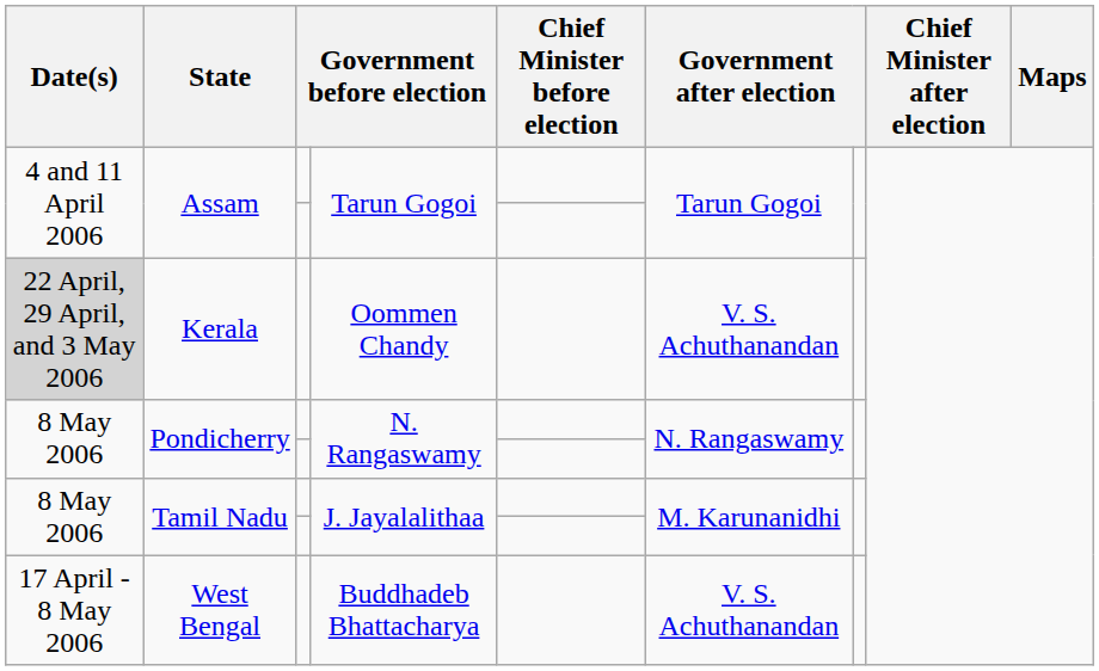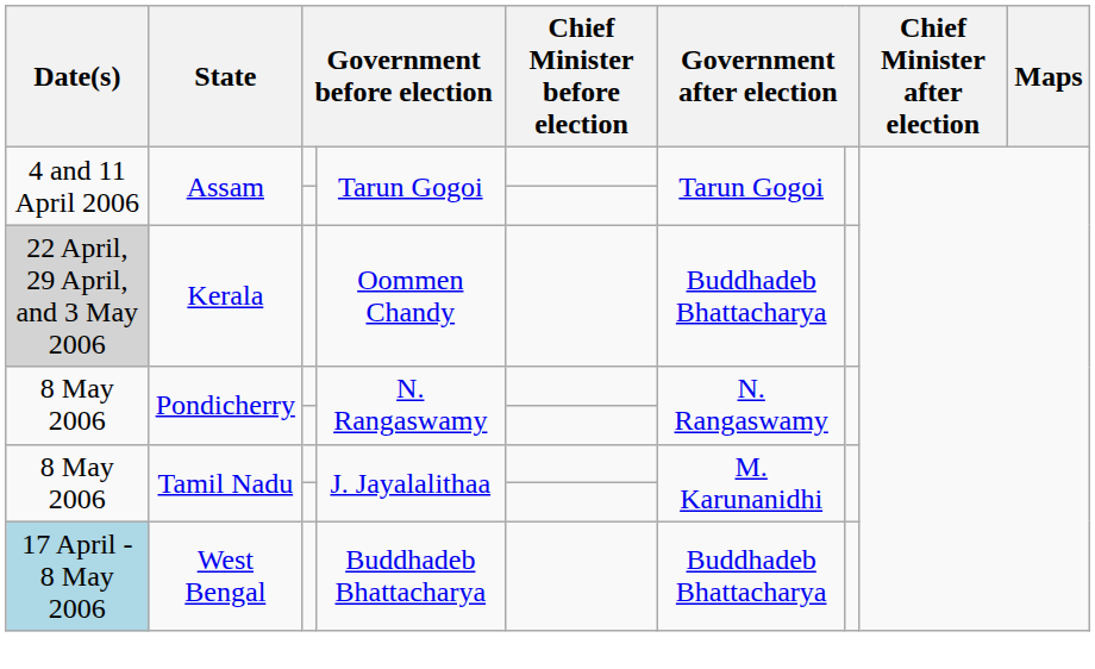 <table class="wikitable sortable" style="text-align:center;">
 <tr>
 <th>Date(s)</th>
 <th>State</th>
 <th colspan="2">Government before election</th>
 <th>Chief Minister before election</th>
 <th colspan="2">Government after election</th>
 <th>Chief Minister after election</th>
 <th>Maps</th>
 </tr>
 <tr>
 <td rowspan="2">4 and 11 April 2006</td>
 <td rowspan="2"><a href='#'>Assam</a></td>
 <td></td>
 <td rowspan="2"><a href='#'>Tarun Gogoi</a></td>
 <td></td>
 <td rowspan="2"><a href='#'>Tarun Gogoi</a></td>
 <td rowspan="2"></td>
 </tr>
 <tr>
 <td></td>
 </tr>
 <tr>
 <td style="background: lightgrey;">22 April, 29 April, and 3 May 2006</td>
 <td><a href='#'>Kerala</a></td>
 <td></td>
 <td><a href='#'>Oommen Chandy</a></td>
 <td></td>
-<td><a href='#'>V. S. Achuthanandan</a></td>
+<td><a href='#'>Buddhadeb Bhattacharya</a></td>
 <td></td>
 </tr>
 <tr>
 <td rowspan="2">8 May 2006</td>
 <td rowspan="2"><a href='#'>Pondicherry</a></td>
 <td></td>
 <td rowspan="2"><a href='#'>N. Rangaswamy</a></td>
 <td></td>
 <td rowspan="2"><a href='#'>N. Rangaswamy</a></td>
 <td rowspan="2"></td>
 </tr>
 <tr>
 <td></td>
 <td></td>
 </tr>
 <tr>
 <td rowspan="2">8 May 2006</td>
 <td rowspan="2"><a href='#'>Tamil Nadu</a></td>
 <td></td>
 <td rowspan="2"><a href='#'>J. Jayalalithaa</a></td>
 <td></td>
 <td rowspan="2"><a href='#'>M. Karunanidhi</a></td>
 <td rowspan="2"></td>
 </tr>
 <tr>
 <td></td>
 </tr>
 <tr>
-<td>17 April - 8 May 2006</td>
+<td style="background: lightblue;">17 April - 8 May 2006</td>
 <td><a href='#'>West Bengal</a></td>
 <td></td>
 <td><a href='#'>Buddhadeb Bhattacharya</a></td>
 <td></td>
-<td><a href='#'>V. S. Achuthanandan</a></td>
+<td><a href='#'>Buddhadeb Bhattacharya</a></td>
 <td></td>
 </tr>
 </table>
